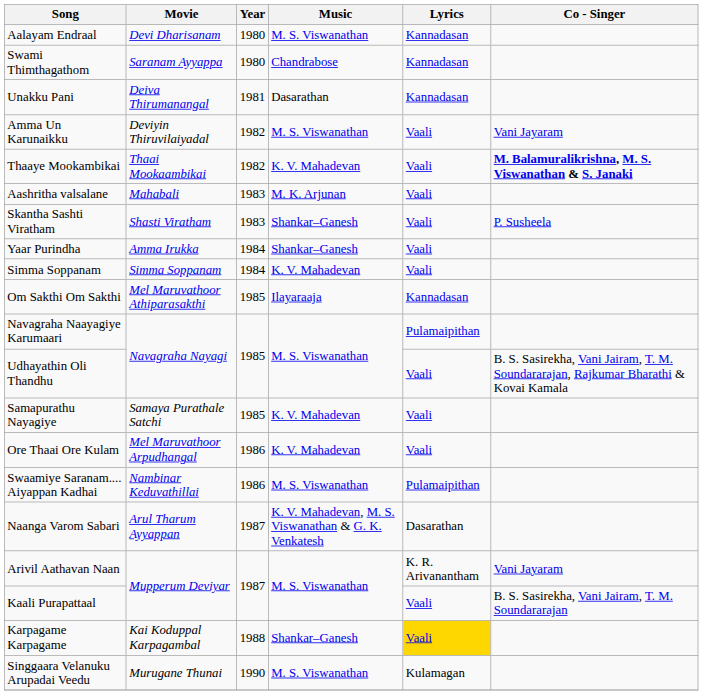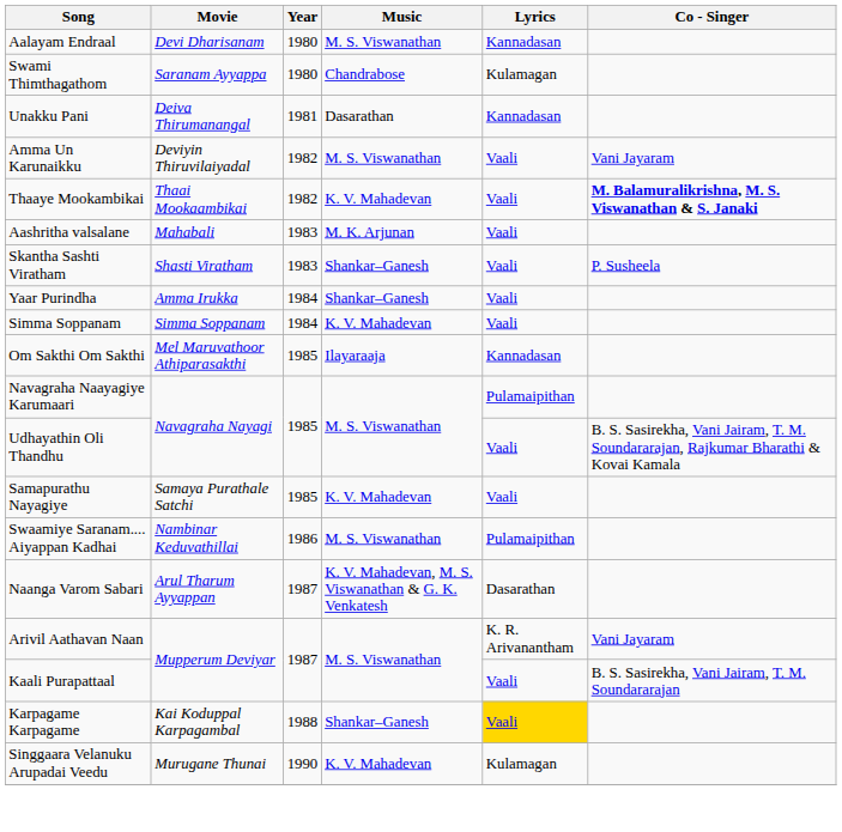 <table class="wikitable">
 <tr>
 <th>Song</th>
 <th>Movie</th>
 <th>Year</th>
 <th>Music</th>
 <th>Lyrics</th>
 <th>Co - Singer</th>
 </tr>
 <tr>
 <td>Aalayam Endraal</td>
 <td><em><a href='#'>Devi Dharisanam</a></em></td>
 <td>1980</td>
 <td><a href='#'>M. S. Viswanathan</a></td>
 <td><a href='#'>Kannadasan</a></td>
 <td></td>
 </tr>
 <tr>
 <td>Swami Thimthagathom</td>
 <td><em><a href='#'>Saranam Ayyappa</a></em></td>
 <td>1980</td>
 <td><a href='#'>Chandrabose</a></td>
-<td><a href='#'>Kannadasan</a></td>
+<td>Kulamagan</td>
 <td></td>
 </tr>
 <tr>
 <td>Unakku Pani</td>
 <td><em><a href='#'>Deiva Thirumanangal</a></em></td>
 <td>1981</td>
 <td>Dasarathan</td>
 <td><a href='#'>Kannadasan</a></td>
 <td></td>
 </tr>
 <tr>
 <td>Amma Un Karunaikku</td>
 <td><em>Deviyin Thiruvilaiyadal</em></td>
 <td>1982</td>
 <td><a href='#'>M. S. Viswanathan</a></td>
 <td><a href='#'>Vaali</a></td>
 <td><a href='#'>Vani Jayaram</a></td>
 </tr>
 <tr>
 <td>Thaaye Mookambikai</td>
 <td><em><a href='#'>Thaai Mookaambikai</a></em></td>
 <td>1982</td>
 <td><a href='#'>K. V. Mahadevan</a></td>
 <td><a href='#'>Vaali</a></td>
 <td><strong><a href='#'>M. Balamuralikrishna</a>, <a href='#'>M. S. Viswanathan</a> & <a href='#'>S. Janaki</a></strong></td>
 </tr>
 <tr>
 <td>Aashritha valsalane</td>
 <td><em><a href='#'>Mahabali</a></em></td>
 <td>1983</td>
 <td><a href='#'>M. K. Arjunan</a></td>
 <td><a href='#'>Vaali</a></td>
 <td></td>
 </tr>
 <tr>
 <td>Skantha Sashti Viratham</td>
 <td><em><a href='#'>Shasti Viratham</a></em></td>
 <td>1983</td>
 <td><a href='#'>Shankar–Ganesh</a></td>
 <td><a href='#'>Vaali</a></td>
 <td><a href='#'>P. Susheela</a></td>
 </tr>
 <tr>
 <td>Yaar Purindha</td>
 <td><em><a href='#'>Amma Irukka</a></em></td>
 <td>1984</td>
 <td><a href='#'>Shankar–Ganesh</a></td>
 <td><a href='#'>Vaali</a></td>
 <td></td>
 </tr>
 <tr>
 <td>Simma Soppanam</td>
 <td><em><a href='#'>Simma Soppanam</a></em></td>
 <td>1984</td>
 <td><a href='#'>K. V. Mahadevan</a></td>
 <td><a href='#'>Vaali</a></td>
 <td></td>
 </tr>
 <tr>
 <td>Om Sakthi Om Sakthi</td>
 <td><em><a href='#'>Mel Maruvathoor Athiparasakthi</a></em></td>
 <td>1985</td>
 <td><a href='#'>Ilayaraaja</a></td>
 <td><a href='#'>Kannadasan</a></td>
 <td></td>
 </tr>
 <tr>
 <td>Navagraha Naayagiye Karumaari</td>
 <td rowspan=2><em><a href='#'>Navagraha Nayagi</a></em></td>
 <td rowspan=2>1985</td>
 <td rowspan=2><a href='#'>M. S. Viswanathan</a></td>
 <td><a href='#'>Pulamaipithan</a></td>
 <td></td>
 </tr>
 <tr>
 <td>Udhayathin Oli Thandhu</td>
 <td><a href='#'>Vaali</a></td>
 <td>B. S. Sasirekha, <a href='#'>Vani Jairam</a>, <a href='#'>T. M. Soundararajan</a>, <a href='#'>Rajkumar Bharathi</a> & Kovai Kamala</td>
 </tr>
 <tr>
 <td>Samapurathu Nayagiye</td>
 <td><em>Samaya Purathale Satchi</em></td>
 <td>1985</td>
 <td><a href='#'>K. V. Mahadevan</a></td>
 <td><a href='#'>Vaali</a></td>
 <td></td>
 </tr>
 <tr>
-<td>Ore Thaai Ore Kulam</td>
-<td><em><a href='#'>Mel Maruvathoor Arpudhangal</a></em></td>
-<td>1986</td>
-<td><a href='#'>K. V. Mahadevan</a></td>
-<td><a href='#'>Vaali</a></td>
-<td></td>
-</tr>
-<tr>
 <td>Swaamiye Saranam.... Aiyappan Kadhai</td>
 <td><em><a href='#'>Nambinar Keduvathillai</a></em></td>
 <td>1986</td>
 <td><a href='#'>M. S. Viswanathan</a></td>
 <td><a href='#'>Pulamaipithan</a></td>
 <td></td>
 </tr>
 <tr>
 <td>Naanga Varom Sabari</td>
 <td><em><a href='#'>Arul Tharum Ayyappan</a></em></td>
 <td>1987</td>
 <td><a href='#'>K. V. Mahadevan</a>, <a href='#'>M. S. Viswanathan</a> & <a href='#'>G. K. Venkatesh</a></td>
 <td>Dasarathan</td>
 </tr>
 <tr>
 <td>Arivil Aathavan Naan</td>
 <td rowspan=2><em><a href='#'>Mupperum Deviyar</a></em></td>
 <td rowspan=2>1987</td>
 <td rowspan=2><a href='#'>M. S. Viswanathan</a></td>
 <td>K. R. Arivanantham</td>
 <td><a href='#'>Vani Jayaram</a></td>
 </tr>
 <tr>
 <td>Kaali Purapattaal</td>
 <td><a href='#'>Vaali</a></td>
 <td>B. S. Sasirekha, <a href='#'>Vani Jairam</a>, <a href='#'>T. M. Soundararajan</a></td>
 </tr>
 <tr>
 <td>Karpagame Karpagame</td>
 <td><em>Kai Koduppal Karpagambal</em></td>
 <td>1988</td>
 <td><a href='#'>Shankar–Ganesh</a></td>
 <td style="background: gold;"><a href='#'>Vaali</a></td>
 <td></td>
 </tr>
 <tr>
 <td>Singgaara Velanuku Arupadai Veedu</td>
 <td><em>Murugane Thunai</em></td>
 <td>1990</td>
-<td><a href='#'>M. S. Viswanathan</a></td>
+<td><a href='#'>K. V. Mahadevan</a></td>
 <td>Kulamagan</td>
 <td></td>
 </tr>
 <tr>
 </tr>
 </table>
